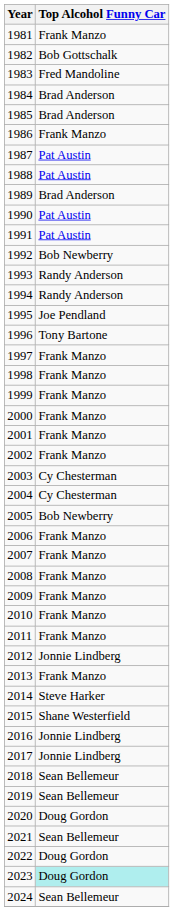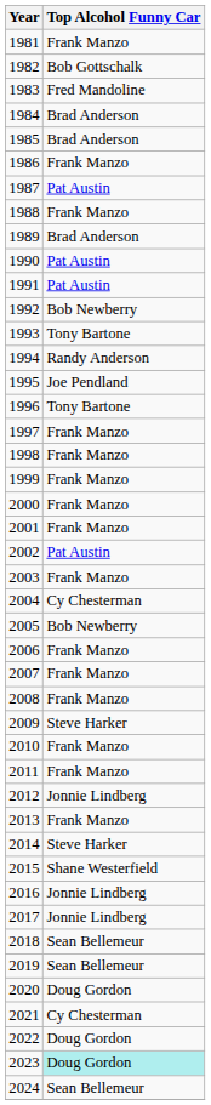 <table class="wikitable">
 <tr>
 <th>Year</th>
 <th>Top Alcohol <a href='#'>Funny Car</a></th>
 </tr>
 <tr>
 <td>1981</td>
 <td>Frank Manzo</td>
 </tr>
 <tr>
 <td>1982</td>
 <td>Bob Gottschalk</td>
 </tr>
 <tr>
 <td>1983</td>
 <td>Fred Mandoline</td>
 </tr>
 <tr>
 <td>1984</td>
 <td>Brad Anderson</td>
 </tr>
 <tr>
 <td>1985</td>
 <td>Brad Anderson</td>
 </tr>
 <tr>
 <td>1986</td>
 <td>Frank Manzo</td>
 </tr>
 <tr>
 <td>1987</td>
 <td><a href='#'>Pat Austin</a></td>
 </tr>
 <tr>
 <td>1988</td>
-<td><a href='#'>Pat Austin</a></td>
+<td>Frank Manzo</td>
 </tr>
 <tr>
 <td>1989</td>
 <td>Brad Anderson</td>
 </tr>
 <tr>
 <td>1990</td>
 <td><a href='#'>Pat Austin</a></td>
 </tr>
 <tr>
 <td>1991</td>
 <td><a href='#'>Pat Austin</a></td>
 </tr>
 <tr>
 <td>1992</td>
 <td>Bob Newberry</td>
 </tr>
 <tr>
 <td>1993</td>
-<td>Randy Anderson</td>
+<td>Tony Bartone</td>
 </tr>
 <tr>
 <td>1994</td>
 <td>Randy Anderson</td>
 </tr>
 <tr>
 <td>1995</td>
 <td>Joe Pendland</td>
 </tr>
 <tr>
 <td>1996</td>
 <td>Tony Bartone</td>
 </tr>
 <tr>
 <td>1997</td>
 <td>Frank Manzo</td>
 </tr>
 <tr>
 <td>1998</td>
 <td>Frank Manzo</td>
 </tr>
 <tr>
 <td>1999</td>
 <td>Frank Manzo</td>
 </tr>
 <tr>
 <td>2000</td>
 <td>Frank Manzo</td>
 </tr>
 <tr>
 <td>2001</td>
 <td>Frank Manzo</td>
 </tr>
 <tr>
 <td>2002</td>
-<td>Frank Manzo</td>
+<td><a href='#'>Pat Austin</a></td>
 </tr>
 <tr>
 <td>2003</td>
-<td>Cy Chesterman</td>
+<td>Frank Manzo</td>
 </tr>
 <tr>
 <td>2004</td>
 <td>Cy Chesterman</td>
 </tr>
 <tr>
 <td>2005</td>
 <td>Bob Newberry</td>
 </tr>
 <tr>
 <td>2006</td>
 <td>Frank Manzo</td>
 </tr>
 <tr>
 <td>2007</td>
 <td>Frank Manzo</td>
 </tr>
 <tr>
 <td>2008</td>
 <td>Frank Manzo</td>
 </tr>
 <tr>
 <td>2009</td>
-<td>Frank Manzo</td>
+<td>Steve Harker</td>
 </tr>
 <tr>
 <td>2010</td>
 <td>Frank Manzo</td>
 </tr>
 <tr>
 <td>2011</td>
 <td>Frank Manzo</td>
 </tr>
 <tr>
 <td>2012</td>
 <td>Jonnie Lindberg</td>
 </tr>
 <tr>
 <td>2013</td>
 <td>Frank Manzo</td>
 </tr>
 <tr>
 <td>2014</td>
 <td>Steve Harker</td>
 </tr>
 <tr>
 <td>2015</td>
 <td>Shane Westerfield</td>
 </tr>
 <tr>
 <td>2016</td>
 <td>Jonnie Lindberg</td>
 </tr>
 <tr>
 <td>2017</td>
 <td>Jonnie Lindberg</td>
 </tr>
 <tr>
 <td>2018</td>
 <td>Sean Bellemeur</td>
 </tr>
 <tr>
 <td>2019</td>
 <td>Sean Bellemeur</td>
 </tr>
 <tr>
 <td>2020</td>
 <td>Doug Gordon</td>
 </tr>
 <tr>
 <td>2021</td>
-<td>Sean Bellemeur</td>
+<td>Cy Chesterman</td>
 </tr>
 <tr>
 <td>2022</td>
 <td>Doug Gordon</td>
 </tr>
 <tr>
 <td>2023</td>
 <td style="background: paleturquoise;">Doug Gordon</td>
 </tr>
 <tr>
 <td>2024</td>
 <td>Sean Bellemeur</td>
 </tr>
 <tr>
 </tr>
 </table>
